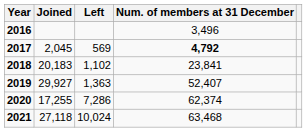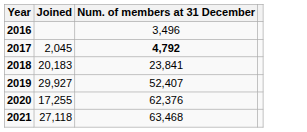 <table class="wikitable">
 <tr>
 <th>Year</th>
 <th>Joined</th>
-<th>Left</th>
 <th>Num. of members at 31 December</th>
 <th></th>
 </tr>
 <tr>
 <td><strong>2016</strong></td>
-<td></td>
 <td></td>
 <td style="text-align:center;"> 3,496</td>
 <td></td>
 </tr>
 <tr>
 <td><strong>2017</strong></td>
 <td style="text-align:right;">2,045</td>
-<td style="text-align:right;">569</td>
 <td style="text-align:center;"><strong> 4,792</strong></td>
 <td></td>
 </tr>
 <tr>
 <td><strong>2018</strong></td>
 <td style="text-align:right;">20,183</td>
-<td style="text-align:right;">1,102</td>
 <td style="text-align:center;"> 23,841</td>
 <td></td>
 </tr>
 <tr>
 <td><strong>2019</strong></td>
 <td style="text-align:right;">29,927</td>
-<td style="text-align:right;">1,363</td>
 <td style="text-align:center;"> 52,407</td>
 <td></td>
 </tr>
 <tr>
 <td><strong>2020</strong></td>
 <td style="text-align:right;">17,255</td>
-<td style="text-align:right;">7,286</td>
-<td style="text-align:center;"> 62,374</td>
+<td style="text-align:center;"> 62,376</td>
 <td></td>
 </tr>
 <tr>
 <td><strong>2021</strong></td>
 <td style="text-align:right;">27,118</td>
-<td style="text-align:right;">10,024</td>
 <td style="text-align:center;"> 63,468</td>
 <td></td>
 </tr>
 </table>
